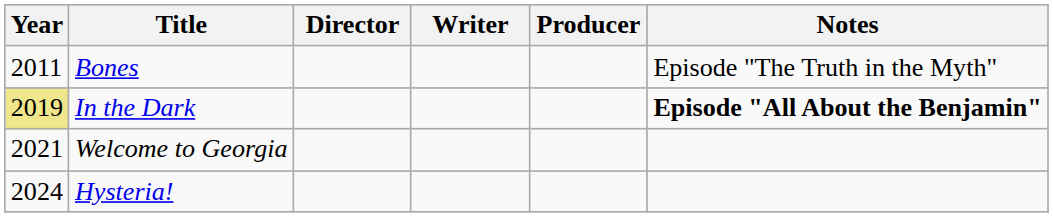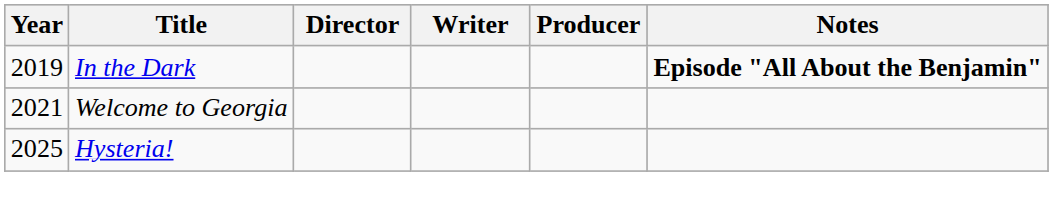 <table class="wikitable">
 <tr>
 <th>Year</th>
 <th>Title</th>
 <th width=65>Director</th>
 <th width=65>Writer</th>
 <th width=65>Producer</th>
 <th>Notes</th>
 </tr>
 <tr>
-<td>2011</td>
-<td><em><a href='#'>Bones</a></em></td>
-<td></td>
-<td></td>
-<td></td>
-<td>Episode "The Truth in the Myth"</td>
-</tr>
-<tr>
-<td style="background: khaki;">2019</td>
+<td>2019</td>
 <td><em><a href='#'>In the Dark</a></em></td>
 <td></td>
 <td></td>
 <td></td>
 <td><strong>Episode "All About the Benjamin"</strong></td>
 </tr>
 <tr>
 <td>2021</td>
 <td><em>Welcome to Georgia</em></td>
 <td></td>
 <td></td>
 <td></td>
 <td></td>
 </tr>
 <tr>
-<td>2024</td>
+<td>2025</td>
 <td><em><a href='#'>Hysteria!</a></em></td>
 <td></td>
 <td></td>
 <td></td>
 <td></td>
 </tr>
 </table>
